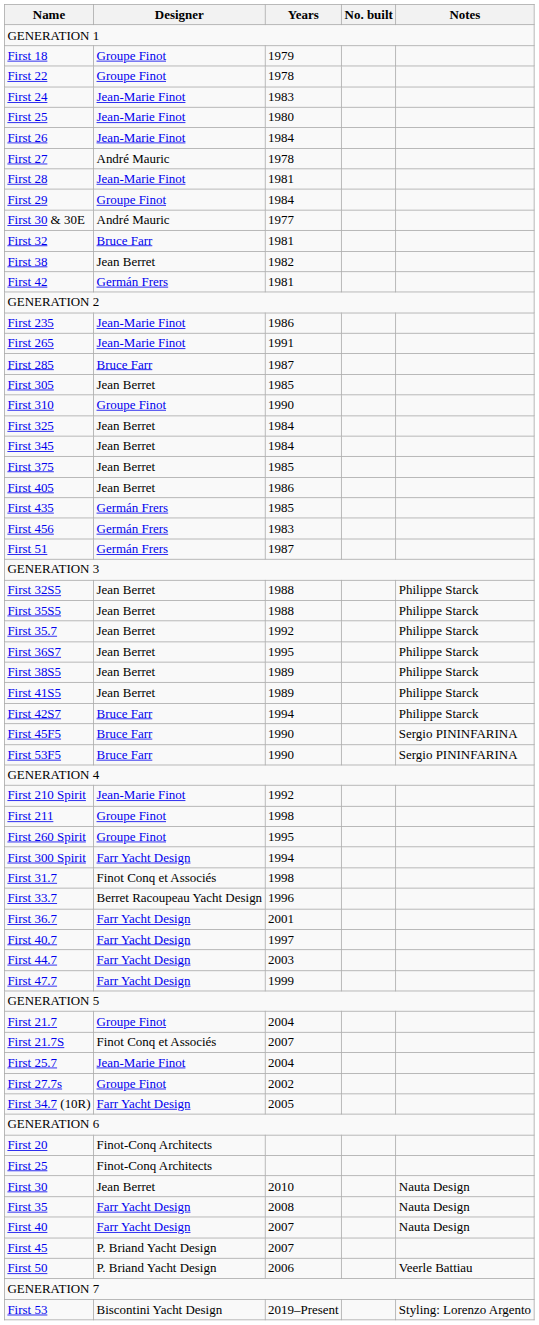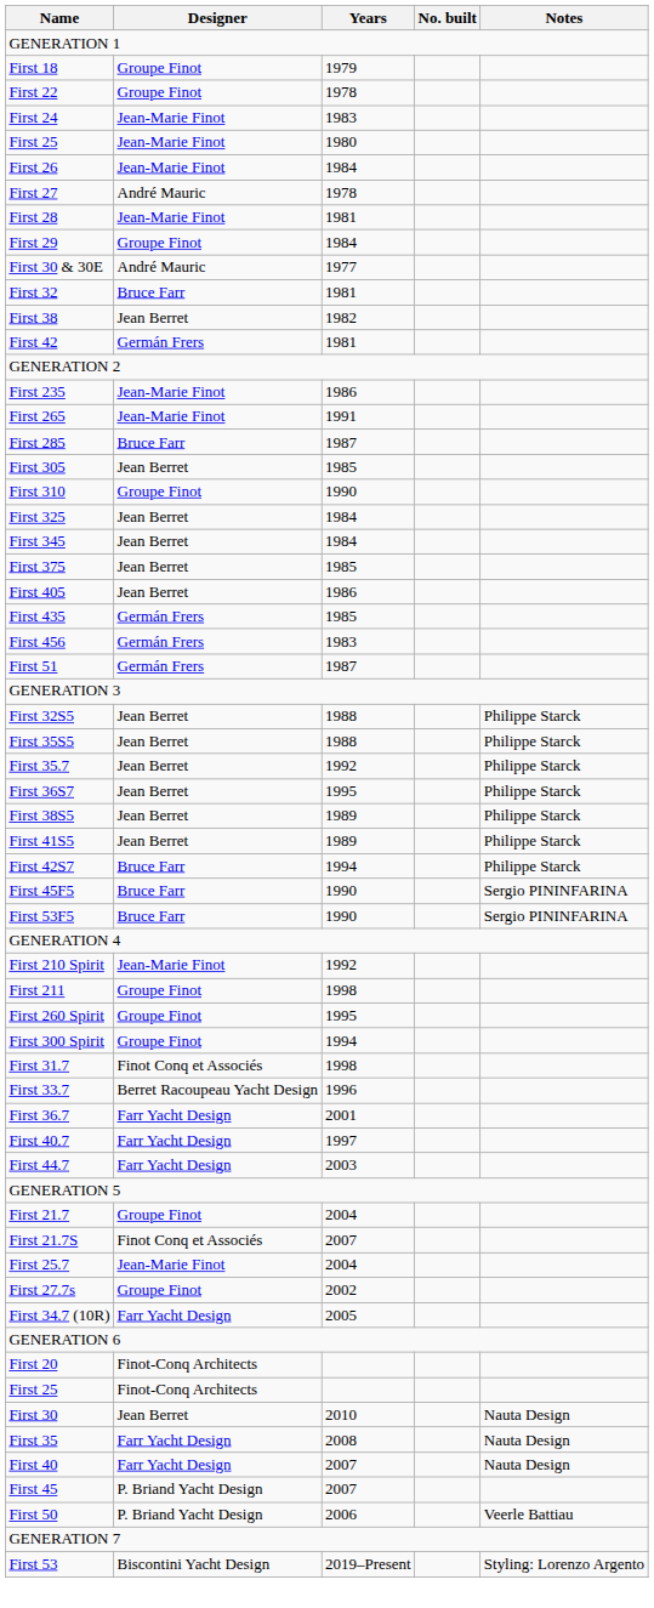 <table class="wikitable sortable">
 <tr>
 <th>Name</th>
 <th>Designer</th>
 <th>Years</th>
 <th>No. built</th>
 <th>Notes</th>
 </tr>
 <tr>
 <td colspan=5>GENERATION 1</td>
 </tr>
 <tr>
 <td><a href='#'>First 18</a></td>
 <td><a href='#'>Groupe Finot</a></td>
 <td>1979</td>
 <td></td>
 <td></td>
 </tr>
 <tr>
 <td><a href='#'>First 22</a></td>
 <td><a href='#'>Groupe Finot</a></td>
 <td>1978</td>
 <td></td>
 <td></td>
 </tr>
 <tr>
 <td><a href='#'>First 24</a></td>
 <td><a href='#'>Jean-Marie Finot</a></td>
 <td>1983</td>
 <td></td>
 <td></td>
 </tr>
 <tr>
 <td><a href='#'>First 25</a></td>
 <td><a href='#'>Jean-Marie Finot</a></td>
 <td>1980</td>
 <td></td>
 <td></td>
 </tr>
 <tr>
 <td><a href='#'>First 26</a></td>
 <td><a href='#'>Jean-Marie Finot</a></td>
 <td>1984</td>
 <td></td>
 <td></td>
 </tr>
 <tr>
 <td><a href='#'>First 27</a></td>
 <td>André Mauric</td>
 <td>1978</td>
 <td></td>
 <td></td>
 </tr>
 <tr>
 <td><a href='#'>First 28</a></td>
 <td><a href='#'>Jean-Marie Finot</a></td>
 <td>1981</td>
 <td></td>
 <td></td>
 </tr>
 <tr>
 <td><a href='#'>First 29</a></td>
 <td><a href='#'>Groupe Finot</a></td>
 <td>1984</td>
 <td></td>
 <td></td>
 </tr>
 <tr>
 <td><a href='#'>First 30</a> & 30E</td>
 <td>André Mauric</td>
 <td>1977</td>
 <td></td>
 <td></td>
 </tr>
 <tr>
 <td><a href='#'>First 32</a></td>
 <td><a href='#'>Bruce Farr</a></td>
 <td>1981</td>
 <td></td>
 <td></td>
 </tr>
 <tr>
 <td><a href='#'>First 38</a></td>
 <td>Jean Berret</td>
 <td>1982</td>
 <td></td>
 <td></td>
 </tr>
 <tr>
 <td><a href='#'>First 42</a></td>
 <td><a href='#'>Germán Frers</a></td>
 <td>1981</td>
 <td></td>
 <td></td>
 </tr>
 <tr>
 <td colspan=5>GENERATION 2</td>
 </tr>
 <tr>
 <td><a href='#'>First 235</a></td>
 <td><a href='#'>Jean-Marie Finot</a></td>
 <td>1986</td>
 <td></td>
 <td></td>
 </tr>
 <tr>
 <td><a href='#'>First 265</a></td>
 <td><a href='#'>Jean-Marie Finot</a></td>
 <td>1991</td>
 <td></td>
 <td></td>
 </tr>
 <tr>
 <td><a href='#'>First 285</a></td>
 <td><a href='#'>Bruce Farr</a></td>
 <td>1987</td>
 <td></td>
 <td></td>
 </tr>
 <tr>
 <td><a href='#'>First 305</a></td>
 <td>Jean Berret</td>
 <td>1985</td>
 <td></td>
 <td></td>
 </tr>
 <tr>
 <td><a href='#'>First 310</a></td>
 <td><a href='#'>Groupe Finot</a></td>
 <td>1990</td>
 <td></td>
 <td></td>
 </tr>
 <tr>
 <td><a href='#'>First 325</a></td>
 <td>Jean Berret</td>
 <td>1984</td>
 <td></td>
 <td></td>
 </tr>
 <tr>
 <td><a href='#'>First 345</a></td>
 <td>Jean Berret</td>
 <td>1984</td>
 <td></td>
 <td></td>
 </tr>
 <tr>
 <td><a href='#'>First 375</a></td>
 <td>Jean Berret</td>
 <td>1985</td>
 <td></td>
 <td></td>
 </tr>
 <tr>
 <td><a href='#'>First 405</a></td>
 <td>Jean Berret</td>
 <td>1986</td>
 <td></td>
 <td></td>
 </tr>
 <tr>
 <td><a href='#'>First 435</a></td>
 <td><a href='#'>Germán Frers</a></td>
 <td>1985</td>
 <td></td>
 <td></td>
 </tr>
 <tr>
 <td><a href='#'>First 456</a></td>
 <td><a href='#'>Germán Frers</a></td>
 <td>1983</td>
 <td></td>
 <td></td>
 </tr>
 <tr>
 <td><a href='#'>First 51</a></td>
 <td><a href='#'>Germán Frers</a></td>
 <td>1987</td>
 <td></td>
 <td></td>
 </tr>
 <tr>
 <td colspan=5>GENERATION 3</td>
 </tr>
 <tr>
 <td><a href='#'>First 32S5</a></td>
 <td>Jean Berret</td>
 <td>1988</td>
 <td></td>
 <td>Philippe Starck</td>
 </tr>
 <tr>
 <td><a href='#'>First 35S5</a></td>
 <td>Jean Berret</td>
 <td>1988</td>
 <td></td>
 <td>Philippe Starck</td>
 </tr>
 <tr>
 <td><a href='#'>First 35.7</a></td>
 <td>Jean Berret</td>
 <td>1992</td>
 <td></td>
 <td>Philippe Starck</td>
 </tr>
 <tr>
 <td><a href='#'>First 36S7</a></td>
 <td>Jean Berret</td>
 <td>1995</td>
 <td></td>
 <td>Philippe Starck</td>
 </tr>
 <tr>
 <td><a href='#'>First 38S5</a></td>
 <td>Jean Berret</td>
 <td>1989</td>
 <td></td>
 <td>Philippe Starck</td>
 </tr>
 <tr>
 <td><a href='#'>First 41S5</a></td>
 <td>Jean Berret</td>
 <td>1989</td>
 <td></td>
 <td>Philippe Starck</td>
 </tr>
 <tr>
 <td><a href='#'>First 42S7</a></td>
 <td><a href='#'>Bruce Farr</a></td>
 <td>1994</td>
 <td></td>
 <td>Philippe Starck</td>
 </tr>
 <tr>
 <td><a href='#'>First 45F5</a></td>
 <td><a href='#'>Bruce Farr</a></td>
 <td>1990</td>
 <td></td>
 <td>Sergio PININFARINA</td>
 </tr>
 <tr>
 <td><a href='#'>First 53F5</a></td>
 <td><a href='#'>Bruce Farr</a></td>
 <td>1990</td>
 <td></td>
 <td>Sergio PININFARINA</td>
 </tr>
 <tr>
 <td colspan=5>GENERATION 4</td>
 </tr>
 <tr>
 <td><a href='#'>First 210 Spirit</a></td>
 <td><a href='#'>Jean-Marie Finot</a></td>
 <td>1992</td>
 <td></td>
 <td></td>
 </tr>
 <tr>
 <td><a href='#'>First 211</a></td>
 <td><a href='#'>Groupe Finot</a></td>
 <td>1998</td>
 <td></td>
 <td></td>
 </tr>
 <tr>
 <td><a href='#'>First 260 Spirit</a></td>
 <td><a href='#'>Groupe Finot</a></td>
 <td>1995</td>
 <td></td>
 <td></td>
 </tr>
 <tr>
 <td><a href='#'>First 300 Spirit</a></td>
-<td><a href='#'>Farr Yacht Design</a></td>
+<td><a href='#'>Groupe Finot</a></td>
 <td>1994</td>
 <td></td>
 <td></td>
 </tr>
 <tr>
 <td><a href='#'>First 31.7</a></td>
 <td>Finot Conq et Associés</td>
 <td>1998</td>
 <td></td>
 <td></td>
 </tr>
 <tr>
 <td><a href='#'>First 33.7</a></td>
 <td>Berret Racoupeau Yacht Design</td>
 <td>1996</td>
 <td></td>
 <td></td>
 </tr>
 <tr>
 <td><a href='#'>First 36.7</a></td>
 <td><a href='#'>Farr Yacht Design</a></td>
 <td>2001</td>
 <td></td>
 <td></td>
 </tr>
 <tr>
 <td><a href='#'>First 40.7</a></td>
 <td><a href='#'>Farr Yacht Design</a></td>
 <td>1997</td>
 <td></td>
 <td></td>
 </tr>
 <tr>
 <td><a href='#'>First 44.7</a></td>
 <td><a href='#'>Farr Yacht Design</a></td>
 <td>2003</td>
-<td></td>
-<td></td>
-</tr>
-<tr>
-<td><a href='#'>First 47.7</a></td>
-<td><a href='#'>Farr Yacht Design</a></td>
-<td>1999</td>
 <td></td>
 <td></td>
 </tr>
 <tr>
 <td colspan=5>GENERATION 5</td>
 </tr>
 <tr>
 <td><a href='#'>First 21.7</a></td>
 <td><a href='#'>Groupe Finot</a></td>
 <td>2004</td>
 <td></td>
 <td></td>
 </tr>
 <tr>
 <td><a href='#'>First 21.7S</a></td>
 <td>Finot Conq et Associés</td>
 <td>2007</td>
 <td></td>
 <td></td>
 </tr>
 <tr>
 <td><a href='#'>First 25.7</a></td>
 <td><a href='#'>Jean-Marie Finot</a></td>
 <td>2004</td>
 <td></td>
 <td></td>
 </tr>
 <tr>
 <td><a href='#'>First 27.7s</a></td>
 <td><a href='#'>Groupe Finot</a></td>
 <td>2002</td>
 <td></td>
 <td></td>
 </tr>
 <tr>
 <td><a href='#'>First 34.7</a> (10R)</td>
 <td><a href='#'>Farr Yacht Design</a></td>
 <td>2005</td>
 <td></td>
 <td></td>
 </tr>
 <tr>
 <td colspan=5>GENERATION 6</td>
 </tr>
 <tr>
 <td><a href='#'>First 20</a></td>
 <td>Finot-Conq Architects</td>
 <td></td>
 <td></td>
 <td></td>
 </tr>
 <tr>
 <td><a href='#'>First 25</a></td>
 <td>Finot-Conq Architects</td>
 <td></td>
 <td></td>
 <td></td>
 </tr>
 <tr>
 <td><a href='#'>First 30</a></td>
 <td>Jean Berret</td>
 <td>2010</td>
 <td></td>
 <td>Nauta Design</td>
 </tr>
 <tr>
 <td><a href='#'>First 35</a></td>
 <td><a href='#'>Farr Yacht Design</a></td>
 <td>2008</td>
 <td></td>
 <td>Nauta Design</td>
 </tr>
 <tr>
 <td><a href='#'>First 40</a></td>
 <td><a href='#'>Farr Yacht Design</a></td>
 <td>2007</td>
 <td></td>
 <td>Nauta Design</td>
 </tr>
 <tr>
 <td><a href='#'>First 45</a></td>
 <td>P. Briand Yacht Design</td>
 <td>2007</td>
 <td></td>
 <td></td>
 </tr>
 <tr>
 <td><a href='#'>First 50</a></td>
 <td>P. Briand Yacht Design</td>
 <td>2006</td>
 <td></td>
 <td>Veerle Battiau</td>
 </tr>
 <tr>
 <td colspan=5>GENERATION 7</td>
 </tr>
 <tr>
 <td><a href='#'>First 53</a></td>
 <td>Biscontini Yacht Design</td>
 <td>2019–Present</td>
 <td></td>
 <td>Styling: Lorenzo Argento</td>
 </tr>
 </table>
